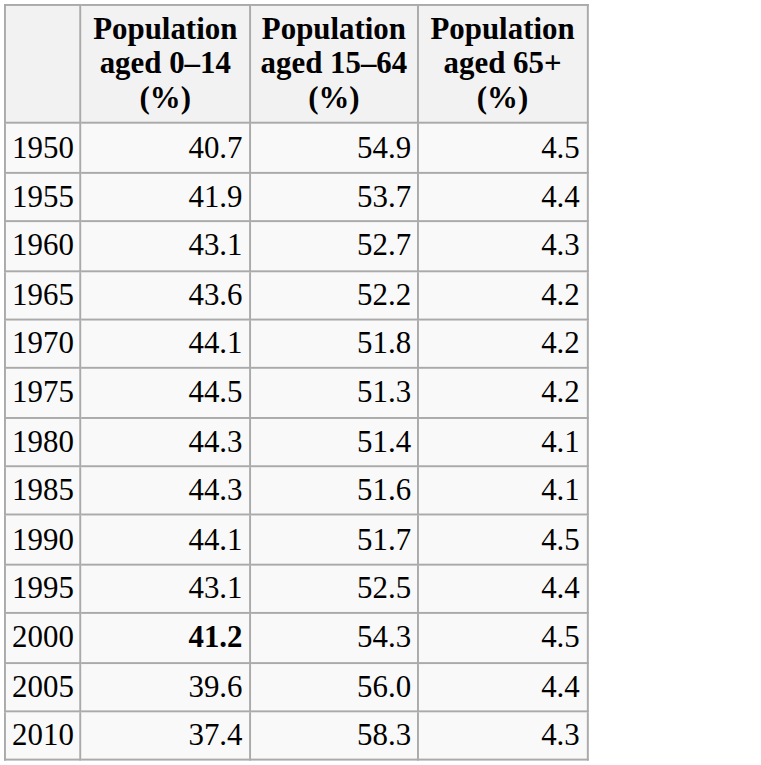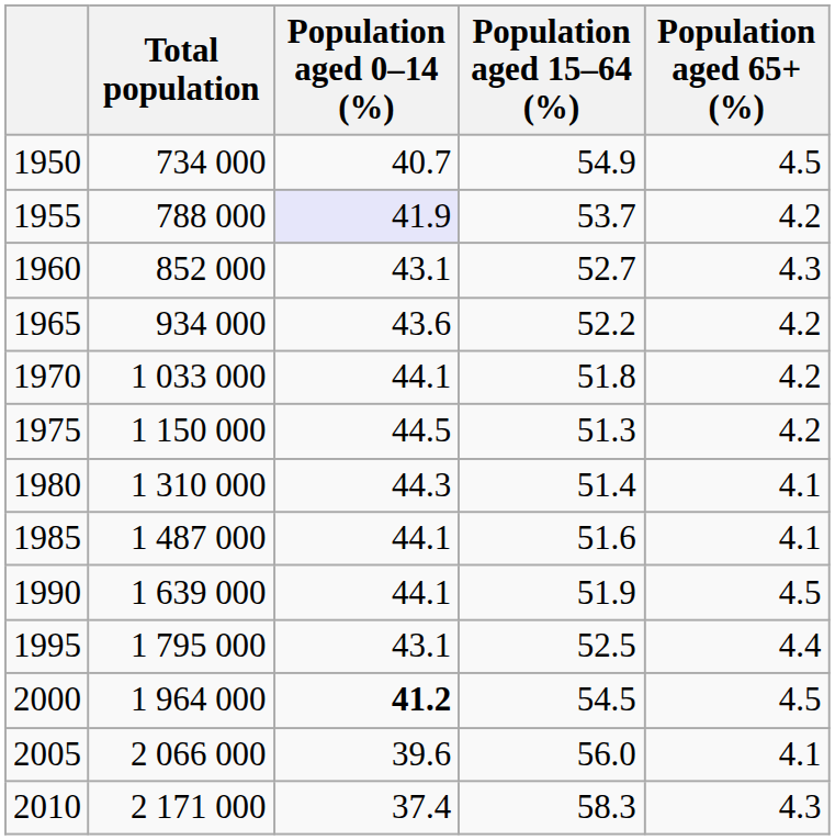 <table class="wikitable" style="text-align: right;">
 <tr>
 <th></th>
+<th width="80pt">Total population</th>
 <th width="80pt">Population aged 0–14 (%)</th>
 <th width="80pt">Population aged 15–64 (%)</th>
 <th width="80pt">Population aged 65+ (%)</th>
 </tr>
 <tr>
 <td>1950</td>
+<td>734 000</td>
 <td>40.7</td>
 <td>54.9</td>
 <td>4.5</td>
 </tr>
 <tr>
 <td>1955</td>
-<td>41.9</td>
+<td>788 000</td>
+<td style="background: lavender;">41.9</td>
 <td>53.7</td>
-<td>4.4</td>
+<td>4.2</td>
 </tr>
 <tr>
 <td>1960</td>
+<td>852 000</td>
 <td>43.1</td>
 <td>52.7</td>
 <td>4.3</td>
 </tr>
 <tr>
 <td>1965</td>
+<td>934 000</td>
 <td>43.6</td>
 <td>52.2</td>
 <td>4.2</td>
 </tr>
 <tr>
 <td>1970</td>
+<td>1 033 000</td>
 <td>44.1</td>
 <td>51.8</td>
 <td>4.2</td>
 </tr>
 <tr>
 <td>1975</td>
+<td>1 150 000</td>
 <td>44.5</td>
 <td>51.3</td>
 <td>4.2</td>
 </tr>
 <tr>
 <td>1980</td>
+<td>1 310 000</td>
 <td>44.3</td>
 <td>51.4</td>
 <td>4.1</td>
 </tr>
 <tr>
 <td>1985</td>
-<td>44.3</td>
+<td>1 487 000</td>
+<td>44.1</td>
 <td>51.6</td>
 <td>4.1</td>
 </tr>
 <tr>
 <td>1990</td>
+<td>1 639 000</td>
 <td>44.1</td>
-<td>51.7</td>
+<td>51.9</td>
 <td>4.5</td>
 </tr>
 <tr>
 <td>1995</td>
+<td>1 795 000</td>
 <td>43.1</td>
 <td>52.5</td>
 <td>4.4</td>
 </tr>
 <tr>
 <td>2000</td>
+<td>1 964 000</td>
 <td><strong>41.2</strong></td>
-<td>54.3</td>
+<td>54.5</td>
 <td>4.5</td>
 </tr>
 <tr>
 <td>2005</td>
+<td>2 066 000</td>
 <td>39.6</td>
 <td>56.0</td>
-<td>4.4</td>
+<td>4.1</td>
 </tr>
 <tr>
 <td>2010</td>
+<td>2 171 000</td>
 <td>37.4</td>
 <td>58.3</td>
 <td>4.3</td>
 </tr>
 </table>
